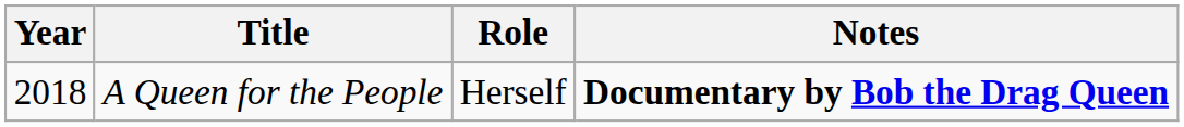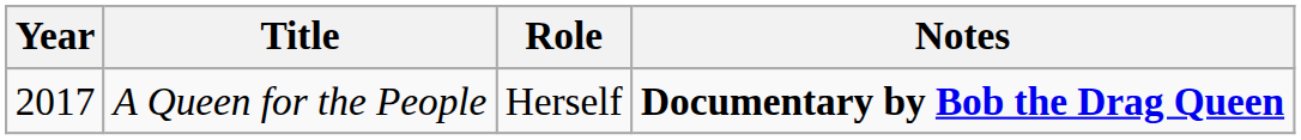 <table class="wikitable plainrowheaders" style="text-align:left;">
 <tr>
 <th>Year</th>
 <th>Title</th>
 <th>Role</th>
 <th>Notes</th>
 </tr>
 <tr>
-<td>2018</td>
+<td>2017</td>
 <td><em>A Queen for the People</em></td>
 <td>Herself</td>
 <td><strong>Documentary by <a href='#'>Bob the Drag Queen</a></strong></td>
 </tr>
 </table>
